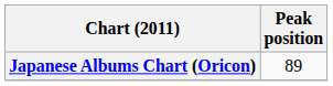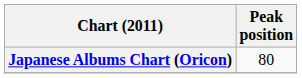 <table class="wikitable plainrowheaders">
 <tr>
 <th scope="col">Chart (2011)</th>
 <th scope="col">Peak<br>position</th>
 </tr>
 <tr>
 <th scope="row"><a href='#'>Japanese Albums Chart</a> (<a href='#'>Oricon</a>)</th>
-<td align="center">89</td>
+<td align="center">80</td>
 </tr>
 <tr>
 </tr>
 </table>
